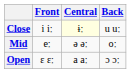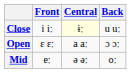 <table class="wikitable" style="text-align:center">
 <tr>
 <th></th>
 <th><a href='#'>Front</a></th>
 <th><a href='#'>Central</a></th>
 <th><a href='#'>Back</a></th>
 </tr>
 <tr align="center">
 <th><a href='#'>Close</a></th>
 <td>i iː</td>
 <td style="background: lightyellow;">ɨː</td>
 <td>u uː</td>
 </tr>
 <tr align="center">
+<th><a href='#'>Open</a></th>
+<td>ɛ ɛː</td>
+<td>a aː</td>
+<td>ɔ ɔː</td>
+</tr>
+<tr align="center">
 <th><a href='#'>Mid</a></th>
 <td>eː</td>
 <td>ə əː</td>
 <td>oː</td>
 </tr>
-<tr align="center">
-<th><a href='#'>Open</a></th>
-<td>ɛ ɛː</td>
-<td>a aː</td>
-<td>ɔ ɔː</td>
-</tr>
 </table>
